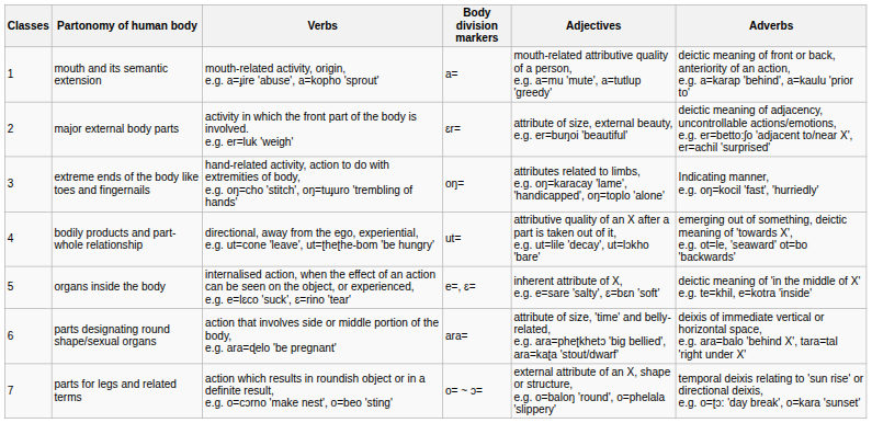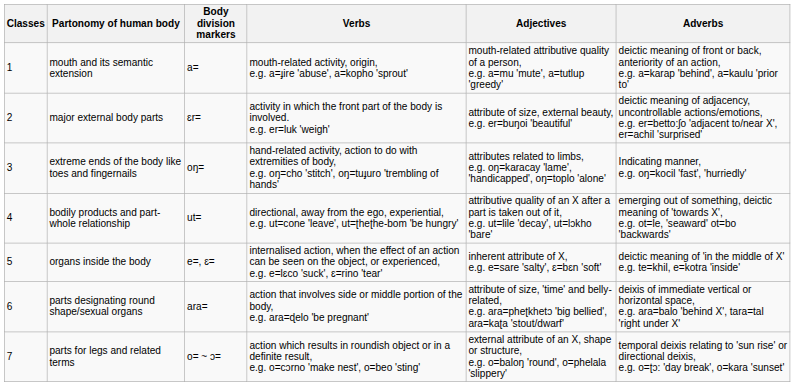 <table class="wikitable">
 <tr>
 <th>Classes</th>
 <th>Partonomy of human body</th>
+<th>Body<br>division markers</th>
 <th>Verbs</th>
-<th>Body<br>division markers</th>
 <th>Adjectives</th>
 <th>Adverbs</th>
 </tr>
 <tr>
 <td>1</td>
 <td>mouth and its semantic extension</td>
+<td>a=</td>
 <td>mouth-related activity, origin,<br>e.g. a=ɟire 'abuse', a=kopho 'sprout'</td>
-<td>a=</td>
 <td>mouth-related attributive quality of a person,<br>e.g. a=mu 'mute', a=tutlup 'greedy'</td>
 <td>deictic meaning of front or back, anteriority of an action,<br>e.g. a=karap 'behind', a=kaulu 'prior to'</td>
 </tr>
 <tr>
 <td>2</td>
 <td>major external body parts</td>
+<td>ɛr=</td>
 <td>activity in which the front part of the body is involved.<br>e.g. er=luk 'weigh'</td>
-<td>ɛr=</td>
 <td>attribute of size, external beauty,<br>e.g. er=buŋoi 'beautiful'</td>
 <td>deictic meaning of adjacency, uncontrollable actions/emotions,<br>e.g. er=betto:ʃo 'adjacent to/near X', er=achil 'surprised'</td>
 </tr>
 <tr>
 <td>3</td>
 <td>extreme ends of the body like toes and fingernails</td>
+<td>oŋ=</td>
 <td>hand-related activity, action to do with extremities of body,<br>e.g. oŋ=cho 'stitch', oŋ=tuɟuro 'trembling of hands'</td>
-<td>oŋ=</td>
 <td>attributes related to limbs,<br>e.g. oŋ=karacay 'lame', 'handicapped', oŋ=toplo 'alone'</td>
 <td>Indicating manner,<br>e.g. oŋ=kocil 'fast', 'hurriedly'</td>
 </tr>
 <tr>
 <td>4</td>
 <td>bodily products and part-whole relationship</td>
+<td>ut=</td>
 <td>directional, away from the ego, experiential,<br>e.g. ut=cone 'leave', ut=ʈheʈhe-bom 'be hungry'</td>
-<td>ut=</td>
 <td>attributive quality of an X after a part is taken out of it,<br>e.g. ut=lile 'decay', ut=lɔkho 'bare'</td>
 <td>emerging out of something, deictic meaning of 'towards X',<br>e.g. ot=le, 'seaward' ot=bo 'backwards'</td>
 </tr>
 <tr>
 <td>5</td>
 <td>organs inside the body</td>
+<td>e=, ɛ=</td>
 <td>internalised action, when the effect of an action can be seen on the object, or experienced,<br>e.g. e=lɛco 'suck', ɛ=rino 'tear'</td>
-<td>e=, ɛ=</td>
 <td>inherent attribute of X,<br>e.g. e=sare 'salty', ɛ=bɛn 'soft'</td>
 <td>deictic meaning of 'in the middle of X'<br>e.g. te=khil, e=kotra 'inside'</td>
 </tr>
 <tr>
 <td>6</td>
 <td>parts designating round shape/sexual organs</td>
+<td>ara=</td>
 <td>action that involves side or middle portion of the body,<br>e.g. ara=ɖelo 'be pregnant'</td>
-<td>ara=</td>
 <td>attribute of size, 'time' and belly-related,<br>e.g. ara=pheʈkhetɔ 'big bellied', ara=kaʈa 'stout/dwarf'</td>
 <td>deixis of immediate vertical or horizontal space,<br>e.g. ara=balo 'behind X', tara=tal 'right under X'</td>
 </tr>
 <tr>
 <td>7</td>
 <td>parts for legs and related terms</td>
+<td>o= ~ ɔ=</td>
 <td>action which results in roundish object or in a definite result,<br>e.g. o=cɔrno 'make nest', o=beo 'sting'</td>
-<td>o= ~ ɔ=</td>
 <td>external attribute of an X, shape or structure,<br>e.g. o=baloŋ 'round', o=phelala 'slippery'</td>
 <td>temporal deixis relating to 'sun rise' or directional deixis,<br>e.g. o=ʈɔ: 'day break', o=kara 'sunset'</td>
 </tr>
 </table>
